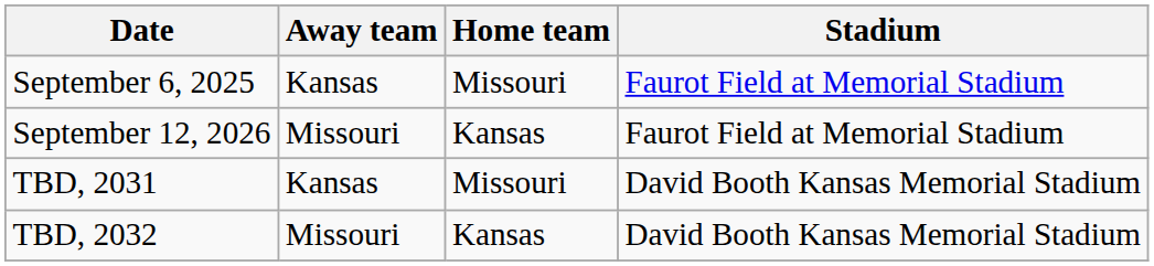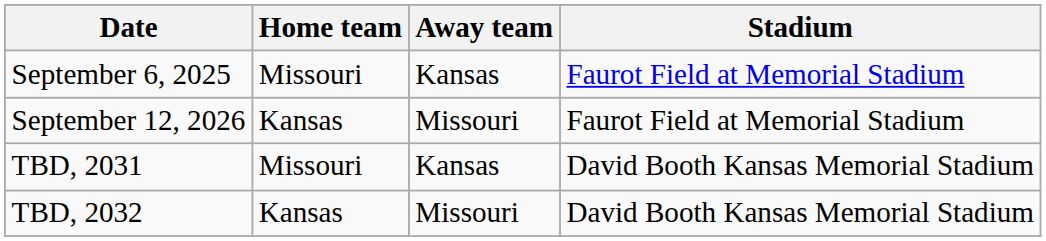 <table class="wikitable">
 <tr>
 <th>Date</th>
+<th>Home team</th>
 <th>Away team</th>
-<th>Home team</th>
 <th>Stadium</th>
 </tr>
 <tr>
 <td>September 6, 2025</td>
+<td>Missouri</td>
 <td>Kansas</td>
-<td>Missouri</td>
 <td><a href='#'>Faurot Field at Memorial Stadium</a></td>
 </tr>
 <tr>
 <td>September 12, 2026</td>
+<td>Kansas</td>
 <td>Missouri</td>
-<td>Kansas</td>
 <td>Faurot Field at Memorial Stadium</td>
 </tr>
 <tr>
 <td>TBD, 2031</td>
+<td>Missouri</td>
+<td>Kansas</td>
+<td>David Booth Kansas Memorial Stadium</td>
+</tr>
+<tr>
+<td>TBD, 2032</td>
 <td>Kansas</td>
 <td>Missouri</td>
 <td>David Booth Kansas Memorial Stadium</td>
 </tr>
-<tr>
-<td>TBD, 2032</td>
-<td>Missouri</td>
-<td>Kansas</td>
-<td>David Booth Kansas Memorial Stadium</td>
-</tr>
 </table>
